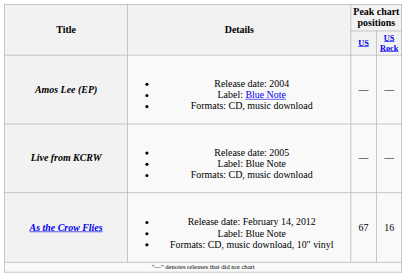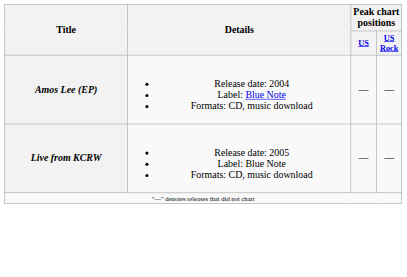 <table class="wikitable plainrowheaders" style="text-align:center;">
 <tr>
 <th rowspan="2" style="width:12em;">Title</th>
 <th rowspan="2" style="width:22em;">Details</th>
 <th colspan="2">Peak chart<br>positions</th>
 </tr>
 <tr style="font-size:smaller;">
 <th style="width:35px;"><a href='#'>US</a><br></th>
 <th style="width:35px;"><a href='#'>US Rock</a><br></th>
 </tr>
 <tr>
 <th scope="row"><em>Amos Lee (EP)</em></th>
 <td><br><ul><li>Release date: 2004</li><li>Label: <a href='#'>Blue Note</a></li><li>Formats: CD, music download</li></ul></td>
 <td>—</td>
 <td>—</td>
 </tr>
 <tr>
 <th scope="row"><em>Live from KCRW</em></th>
 <td><br><ul><li>Release date: 2005</li><li>Label: Blue Note</li><li>Formats: CD, music download</li></ul></td>
 <td>—</td>
 <td>—</td>
 </tr>
 <tr>
-<th scope="row"><em><a href='#'>As the Crow Flies</a></em></th>
-<td><br><ul><li>Release date: February 14, 2012</li><li>Label: Blue Note</li><li>Formats: CD, music download, 10" vinyl</li></ul></td>
-<td>67</td>
-<td>16</td>
-</tr>
-<tr>
 <td colspan="4" style="font-size:8pt">"—" denotes releases that did not chart</td>
 </tr>
 </table>
